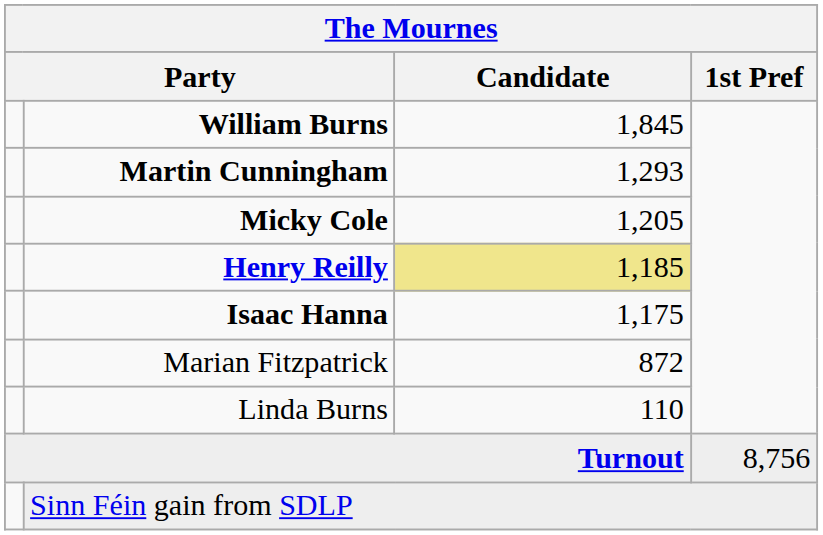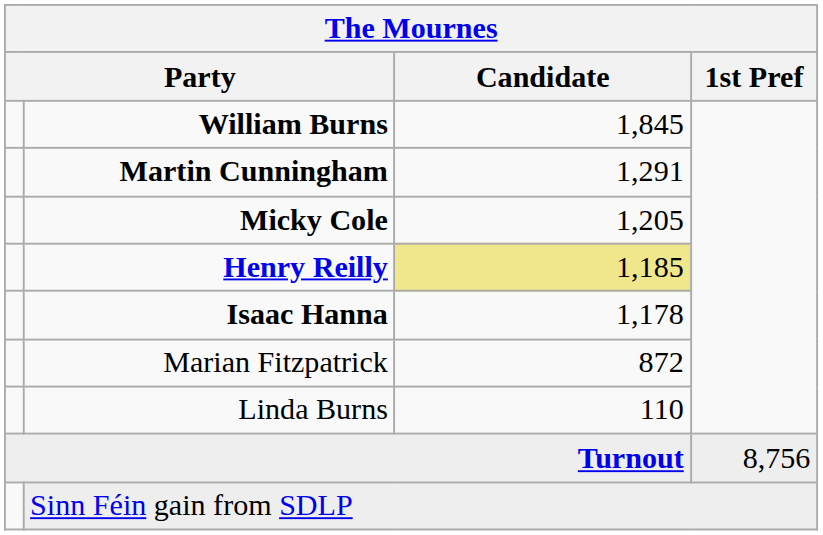 <table class="wikitable">
 <tr>
 <th colspan="4" align="center"><a href='#'>The Mournes</a></th>
 </tr>
 <tr>
 <th colspan="2" align="center" width=200>Party</th>
 <th width=150>Candidate</th>
 <th width=60>1st Pref</th>
 </tr>
 <tr>
 <td></td>
 <td align="right"><strong>William Burns</strong></td>
 <td align="right">1,845</td>
 </tr>
 <tr>
 <td></td>
 <td align="right"><strong>Martin Cunningham</strong></td>
-<td align="right">1,293</td>
+<td align="right">1,291</td>
 </tr>
 <tr>
 <td></td>
 <td align="right"><strong>Micky Cole</strong></td>
 <td align="right">1,205</td>
 </tr>
 <tr>
 <td></td>
 <td align="right"><strong><a href='#'>Henry Reilly</a></strong></td>
 <td align="right" style="background: khaki;">1,185</td>
 </tr>
 <tr>
 <td></td>
 <td align="right"><strong>Isaac Hanna</strong></td>
-<td align="right">1,175</td>
+<td align="right">1,178</td>
 </tr>
 <tr>
 <td></td>
 <td align="right">Marian Fitzpatrick</td>
 <td align="right">872</td>
 </tr>
 <tr>
 <td></td>
 <td align="right">Linda Burns</td>
 <td align="right">110</td>
 </tr>
 <tr bgcolor="EEEEEE">
 <td colspan=3 align="right"><strong><a href='#'>Turnout</a></strong></td>
 <td align="right">8,756</td>
 </tr>
 <tr>
 <td bgcolor=></td>
 <td colspan=3 bgcolor="EEEEEE"><a href='#'>Sinn Féin</a> gain from <a href='#'>SDLP</a></td>
 </tr>
 </table>
